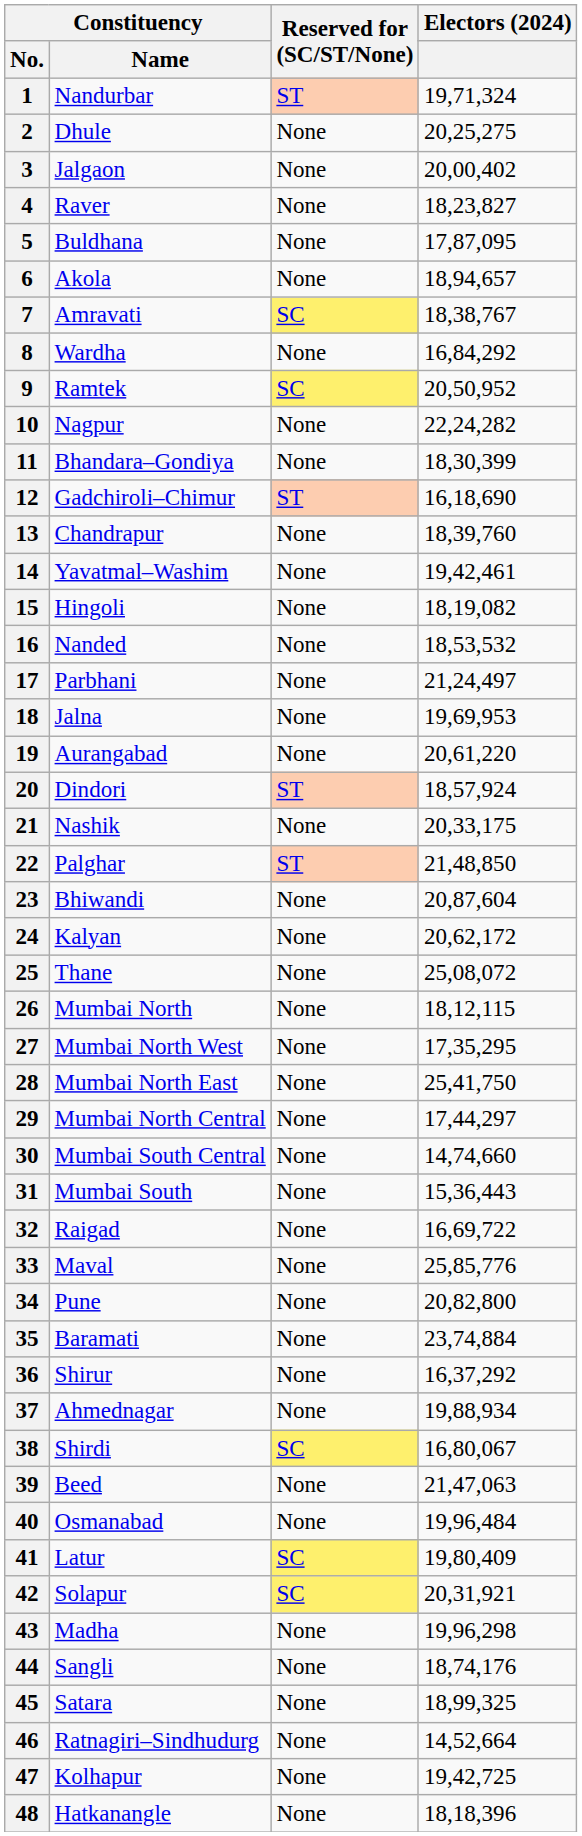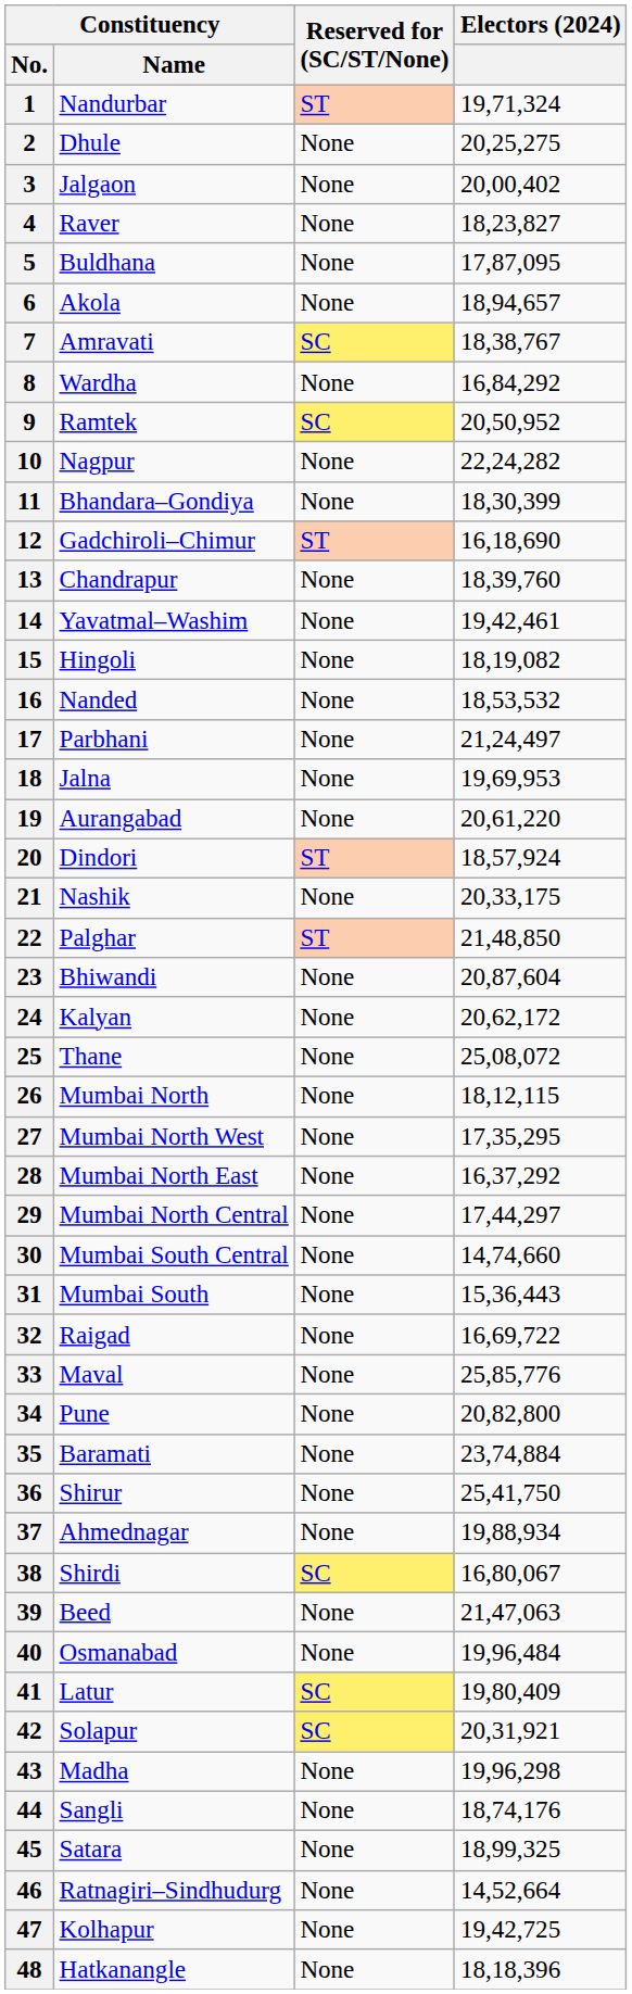 <table class="wikitable sortable">
 <tr>
 <th scope=colgroup colspan="2">Constituency</th>
 <th scope=col rowspan=2>Reserved for<br>(SC/ST/None)</th>
 <th>Electors (2024)</th>
 </tr>
 <tr>
 <th scope=col>No.</th>
 <th scope=col>Name</th>
 <th></th>
 </tr>
 <tr>
 <th scope=row>1</th>
 <td><a href='#'>Nandurbar</a></td>
 <td style="background:#fdcdb0;"><a href='#'>ST</a></td>
 <td>19,71,324</td>
 </tr>
 <tr>
 <th scope=row>2</th>
 <td><a href='#'>Dhule</a></td>
 <td>None</td>
 <td>20,25,275</td>
 </tr>
 <tr>
 <th scope=row>3</th>
 <td><a href='#'>Jalgaon</a></td>
 <td>None</td>
 <td>20,00,402</td>
 </tr>
 <tr>
 <th scope=row>4</th>
 <td><a href='#'>Raver</a></td>
 <td>None</td>
 <td>18,23,827</td>
 </tr>
 <tr>
 <th scope=row>5</th>
 <td><a href='#'>Buldhana</a></td>
 <td>None</td>
 <td>17,87,095</td>
 </tr>
 <tr>
 <th scope=row>6</th>
 <td><a href='#'>Akola</a></td>
 <td>None</td>
 <td>18,94,657</td>
 </tr>
 <tr>
 <th scope=row>7</th>
 <td><a href='#'>Amravati</a></td>
 <td style="background:#fef06d;"><a href='#'>SC</a></td>
 <td>18,38,767</td>
 </tr>
 <tr>
 <th scope=row>8</th>
 <td><a href='#'>Wardha</a></td>
 <td>None</td>
 <td>16,84,292</td>
 </tr>
 <tr>
 <th scope=row>9</th>
 <td><a href='#'>Ramtek</a></td>
 <td style="background:#fef06d;"><a href='#'>SC</a></td>
 <td>20,50,952</td>
 </tr>
 <tr>
 <th scope=row>10</th>
 <td><a href='#'>Nagpur</a></td>
 <td>None</td>
 <td>22,24,282</td>
 </tr>
 <tr>
 <th scope=row>11</th>
 <td><a href='#'>Bhandara–Gondiya</a></td>
 <td>None</td>
 <td>18,30,399</td>
 </tr>
 <tr>
 <th scope=row>12</th>
 <td><a href='#'>Gadchiroli–Chimur</a></td>
 <td style="background:#fdcdb0;"><a href='#'>ST</a></td>
 <td>16,18,690</td>
 </tr>
 <tr>
 <th scope=row>13</th>
 <td><a href='#'>Chandrapur</a></td>
 <td>None</td>
 <td>18,39,760</td>
 </tr>
 <tr>
 <th scope=row>14</th>
 <td><a href='#'>Yavatmal–Washim</a></td>
 <td>None</td>
 <td>19,42,461</td>
 </tr>
 <tr>
 <th scope=row>15</th>
 <td><a href='#'>Hingoli</a></td>
 <td>None</td>
 <td>18,19,082</td>
 </tr>
 <tr>
 <th scope=row>16</th>
 <td><a href='#'>Nanded</a></td>
 <td>None</td>
 <td>18,53,532</td>
 </tr>
 <tr>
 <th scope=row>17</th>
 <td><a href='#'>Parbhani</a></td>
 <td>None</td>
 <td>21,24,497</td>
 </tr>
 <tr>
 <th scope=row>18</th>
 <td><a href='#'>Jalna</a></td>
 <td>None</td>
 <td>19,69,953</td>
 </tr>
 <tr>
 <th scope=row>19</th>
 <td><a href='#'>Aurangabad</a></td>
 <td>None</td>
 <td>20,61,220</td>
 </tr>
 <tr>
 <th scope=row>20</th>
 <td><a href='#'>Dindori</a></td>
 <td style="background:#fdcdb0;"><a href='#'>ST</a></td>
 <td>18,57,924</td>
 </tr>
 <tr>
 <th scope=row>21</th>
 <td><a href='#'>Nashik</a></td>
 <td>None</td>
 <td>20,33,175</td>
 </tr>
 <tr>
 <th scope=row>22</th>
 <td><a href='#'>Palghar</a></td>
 <td style="background:#fdcdb0;"><a href='#'>ST</a></td>
 <td>21,48,850</td>
 </tr>
 <tr>
 <th scope=row>23</th>
 <td><a href='#'>Bhiwandi</a></td>
 <td>None</td>
 <td>20,87,604</td>
 </tr>
 <tr>
 <th scope=row>24</th>
 <td><a href='#'>Kalyan</a></td>
 <td>None</td>
 <td>20,62,172</td>
 </tr>
 <tr>
 <th scope=row>25</th>
 <td><a href='#'>Thane</a></td>
 <td>None</td>
 <td>25,08,072</td>
 </tr>
 <tr>
 <th scope=row>26</th>
 <td><a href='#'>Mumbai North</a></td>
 <td>None</td>
 <td>18,12,115</td>
 </tr>
 <tr>
 <th scope=row>27</th>
 <td><a href='#'>Mumbai North West</a></td>
 <td>None</td>
 <td>17,35,295</td>
 </tr>
 <tr>
 <th scope=row>28</th>
 <td><a href='#'>Mumbai North East</a></td>
 <td>None</td>
-<td>25,41,750</td>
+<td>16,37,292</td>
 </tr>
 <tr>
 <th scope=row>29</th>
 <td><a href='#'>Mumbai North Central</a></td>
 <td>None</td>
 <td>17,44,297</td>
 </tr>
 <tr>
 <th scope=row>30</th>
 <td><a href='#'>Mumbai South Central</a></td>
 <td>None</td>
 <td>14,74,660</td>
 </tr>
 <tr>
 <th scope=row>31</th>
 <td><a href='#'>Mumbai South</a></td>
 <td>None</td>
 <td>15,36,443</td>
 </tr>
 <tr>
 <th scope=row>32</th>
 <td><a href='#'>Raigad</a></td>
 <td>None</td>
 <td>16,69,722</td>
 </tr>
 <tr>
 <th scope=row>33</th>
 <td><a href='#'>Maval</a></td>
 <td>None</td>
 <td>25,85,776</td>
 </tr>
 <tr>
 <th scope=row>34</th>
 <td><a href='#'>Pune</a></td>
 <td>None</td>
 <td>20,82,800</td>
 </tr>
 <tr>
 <th scope=row>35</th>
 <td><a href='#'>Baramati</a></td>
 <td>None</td>
 <td>23,74,884</td>
 </tr>
 <tr>
 <th scope=row>36</th>
 <td><a href='#'>Shirur</a></td>
 <td>None</td>
-<td>16,37,292</td>
+<td>25,41,750</td>
 </tr>
 <tr>
 <th scope=row>37</th>
 <td><a href='#'>Ahmednagar</a></td>
 <td>None</td>
 <td>19,88,934</td>
 </tr>
 <tr>
 <th scope=row>38</th>
 <td><a href='#'>Shirdi</a></td>
 <td style="background:#fef06d;"><a href='#'>SC</a></td>
 <td>16,80,067</td>
 </tr>
 <tr>
 <th scope=row>39</th>
 <td><a href='#'>Beed</a></td>
 <td>None</td>
 <td>21,47,063</td>
 </tr>
 <tr>
 <th scope=row>40</th>
 <td><a href='#'>Osmanabad</a></td>
 <td>None</td>
 <td>19,96,484</td>
 </tr>
 <tr>
 <th scope=row>41</th>
 <td><a href='#'>Latur</a></td>
 <td style="background:#fef06d;"><a href='#'>SC</a></td>
 <td>19,80,409</td>
 </tr>
 <tr>
 <th scope=row>42</th>
 <td><a href='#'>Solapur</a></td>
 <td style="background:#fef06d;"><a href='#'>SC</a></td>
 <td>20,31,921</td>
 </tr>
 <tr>
 <th scope=row>43</th>
 <td><a href='#'>Madha</a></td>
 <td>None</td>
 <td>19,96,298</td>
 </tr>
 <tr>
 <th scope=row>44</th>
 <td><a href='#'>Sangli</a></td>
 <td>None</td>
 <td>18,74,176</td>
 </tr>
 <tr>
 <th scope=row>45</th>
 <td><a href='#'>Satara</a></td>
 <td>None</td>
 <td>18,99,325</td>
 </tr>
 <tr>
 <th scope=row>46</th>
 <td><a href='#'>Ratnagiri–Sindhudurg</a></td>
 <td>None</td>
 <td>14,52,664</td>
 </tr>
 <tr>
 <th scope=row>47</th>
 <td><a href='#'>Kolhapur</a></td>
 <td>None</td>
 <td>19,42,725</td>
 </tr>
 <tr>
 <th scope=row>48</th>
 <td><a href='#'>Hatkanangle</a></td>
 <td>None</td>
 <td>18,18,396</td>
 </tr>
 </table>
